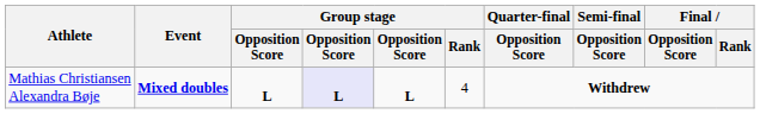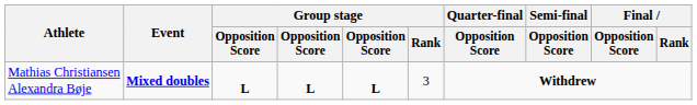 <table class="wikitable" style="font-size:90%">
 <tr>
 <th rowspan="2">Athlete</th>
 <th rowspan="2">Event</th>
 <th colspan="4">Group stage</th>
 <th>Quarter-final</th>
 <th>Semi-final</th>
 <th colspan="2">Final / </th>
 </tr>
 <tr style="font-size:95%">
 <th>Opposition<br>Score</th>
 <th>Opposition<br>Score</th>
 <th>Opposition<br>Score</th>
 <th>Rank</th>
 <th>Opposition<br>Score</th>
 <th>Opposition<br>Score</th>
 <th>Opposition<br>Score</th>
 <th>Rank</th>
 </tr>
 <tr align="center">
 <td align="left"><a href='#'>Mathias Christiansen</a><br><a href='#'>Alexandra Bøje</a></td>
 <td align="left"><strong><a href='#'>Mixed doubles</a></strong></td>
 <td><br><strong>L</strong> </td>
-<td style="background: lavender;"><br><strong>L</strong> </td>
 <td><br><strong>L</strong> </td>
-<td>4</td>
+<td><br><strong>L</strong> </td>
+<td>3</td>
 <td colspan=4><strong>Withdrew</strong></td>
 </tr>
 </table>
